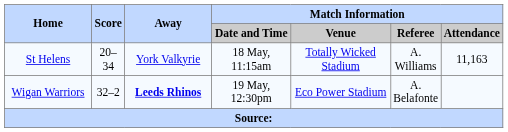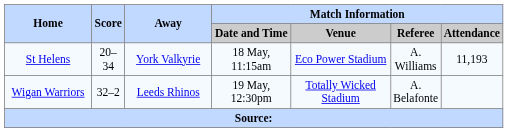 <table border=1 style="border-collapse:collapse; font-size:90%; text-align:center"; cellpadding=3 cellspacing=0 width=100%>
 <tr bgcolor="#c1d8ff">
 <th rowspan=2 width=19%>Home</th>
 <th rowspan=2 width=6%>Score</th>
 <th rowspan=2 width=19%>Away</th>
 <th colspan=4>Match Information</th>
 </tr>
 <tr bgcolor="#cccccc">
 <th width=17%>Date and Time</th>
 <th width=22%>Venue</th>
 <th width=10%>Referee</th>
 <th width=7%>Attendance</th>
 </tr>
 <tr bgcolor=#f5faff>
 <td><a href='#'>St Helens</a></td>
 <td>20–34</td>
 <td><a href='#'>York Valkyrie</a></td>
 <td>18 May, 11:15am</td>
-<td><a href='#'>Totally Wicked Stadium</a></td>
+<td><a href='#'>Eco Power Stadium</a></td>
 <td>A. Williams</td>
-<td>11,163</td>
+<td>11,193</td>
 </tr>
 <tr bgcolor=#f5faff>
 <td><a href='#'>Wigan Warriors</a></td>
 <td>32–2</td>
-<td><strong><a href='#'>Leeds Rhinos</a></strong></td>
+<td><a href='#'>Leeds Rhinos</a></td>
 <td>19 May, 12:30pm</td>
-<td><a href='#'>Eco Power Stadium</a></td>
+<td><a href='#'>Totally Wicked Stadium</a></td>
 <td>A. Belafonte</td>
 <td></td>
 </tr>
 <tr style="background:#c1d8ff;">
 <th colspan=8>Source:</th>
 </tr>
 </table>
